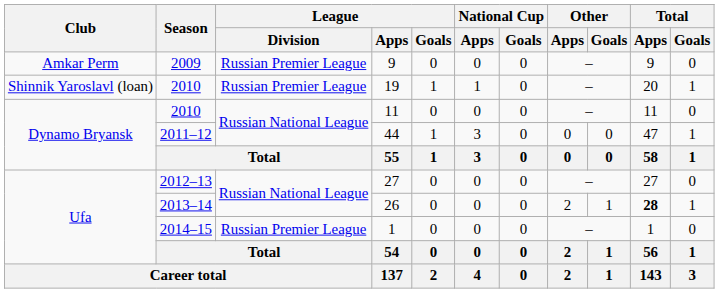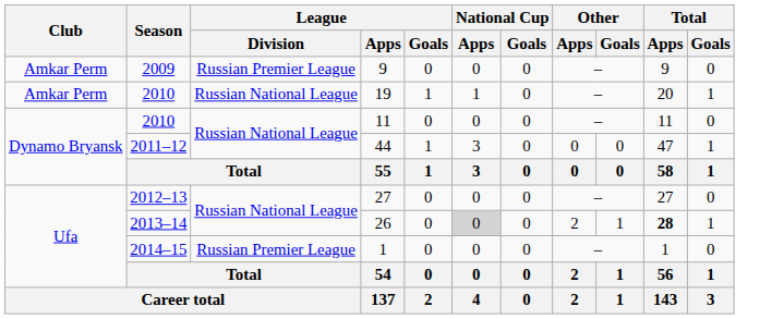 <table class="wikitable" style="text-align: center;">
 <tr>
 <th rowspan="2">Club</th>
 <th rowspan="2">Season</th>
 <th colspan="3">League</th>
 <th colspan="2">National Cup</th>
 <th colspan="2">Other</th>
 <th colspan="2">Total</th>
 </tr>
 <tr>
 <th>Division</th>
 <th>Apps</th>
 <th>Goals</th>
 <th>Apps</th>
 <th>Goals</th>
 <th>Apps</th>
 <th>Goals</th>
 <th>Apps</th>
 <th>Goals</th>
 </tr>
 <tr>
 <td><a href='#'>Amkar Perm</a></td>
 <td><a href='#'>2009</a></td>
 <td><a href='#'>Russian Premier League</a></td>
 <td>9</td>
 <td>0</td>
 <td>0</td>
 <td>0</td>
 <td colspan="2">–</td>
 <td>9</td>
 <td>0</td>
 </tr>
 <tr>
-<td><a href='#'>Shinnik Yaroslavl</a> (loan)</td>
+<td><a href='#'>Amkar Perm</a></td>
 <td><a href='#'>2010</a></td>
-<td><a href='#'>Russian Premier League</a></td>
+<td><a href='#'>Russian National League</a></td>
 <td>19</td>
 <td>1</td>
 <td>1</td>
 <td>0</td>
 <td colspan="2">–</td>
 <td>20</td>
 <td>1</td>
 </tr>
 <tr>
 <td rowspan="3"><a href='#'>Dynamo Bryansk</a></td>
 <td><a href='#'>2010</a></td>
 <td rowspan="2"><a href='#'>Russian National League</a></td>
 <td>11</td>
 <td>0</td>
 <td>0</td>
 <td>0</td>
 <td colspan="2">–</td>
 <td>11</td>
 <td>0</td>
 </tr>
 <tr>
 <td><a href='#'>2011–12</a></td>
 <td>44</td>
 <td>1</td>
 <td>3</td>
 <td>0</td>
 <td>0</td>
 <td>0</td>
 <td>47</td>
 <td>1</td>
 </tr>
 <tr>
 <th colspan="2">Total</th>
 <th>55</th>
 <th>1</th>
 <th>3</th>
 <th>0</th>
 <th>0</th>
 <th>0</th>
 <th>58</th>
 <th>1</th>
 </tr>
 <tr>
 <td rowspan="4"><a href='#'>Ufa</a></td>
 <td><a href='#'>2012–13</a></td>
 <td rowspan="2"><a href='#'>Russian National League</a></td>
 <td>27</td>
 <td>0</td>
 <td>0</td>
 <td>0</td>
 <td colspan="2">–</td>
 <td>27</td>
 <td>0</td>
 </tr>
 <tr>
 <td><a href='#'>2013–14</a></td>
 <td>26</td>
 <td>0</td>
-<td>0</td>
+<td style="background: lightgrey;">0</td>
 <td>0</td>
 <td>2</td>
 <td>1</td>
 <td><strong>28</strong></td>
 <td>1</td>
 </tr>
 <tr>
 <td><a href='#'>2014–15</a></td>
 <td><a href='#'>Russian Premier League</a></td>
 <td>1</td>
 <td>0</td>
 <td>0</td>
 <td>0</td>
 <td colspan="2">–</td>
 <td>1</td>
 <td>0</td>
 </tr>
 <tr>
 <th colspan="2">Total</th>
 <th>54</th>
 <th>0</th>
 <th>0</th>
 <th>0</th>
 <th>2</th>
 <th>1</th>
 <th>56</th>
 <th>1</th>
 </tr>
 <tr>
 <th colspan="3">Career total</th>
 <th>137</th>
 <th>2</th>
 <th>4</th>
 <th>0</th>
 <th>2</th>
 <th>1</th>
 <th>143</th>
 <th>3</th>
 </tr>
 </table>
